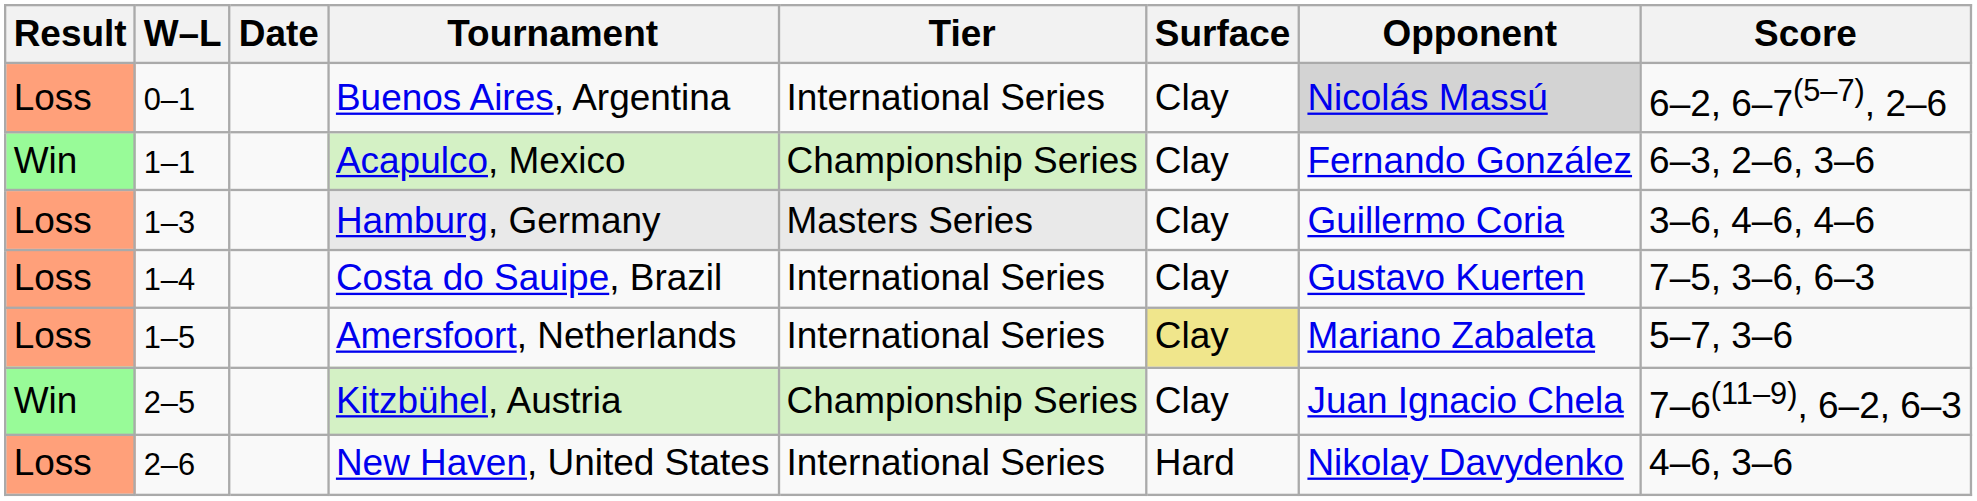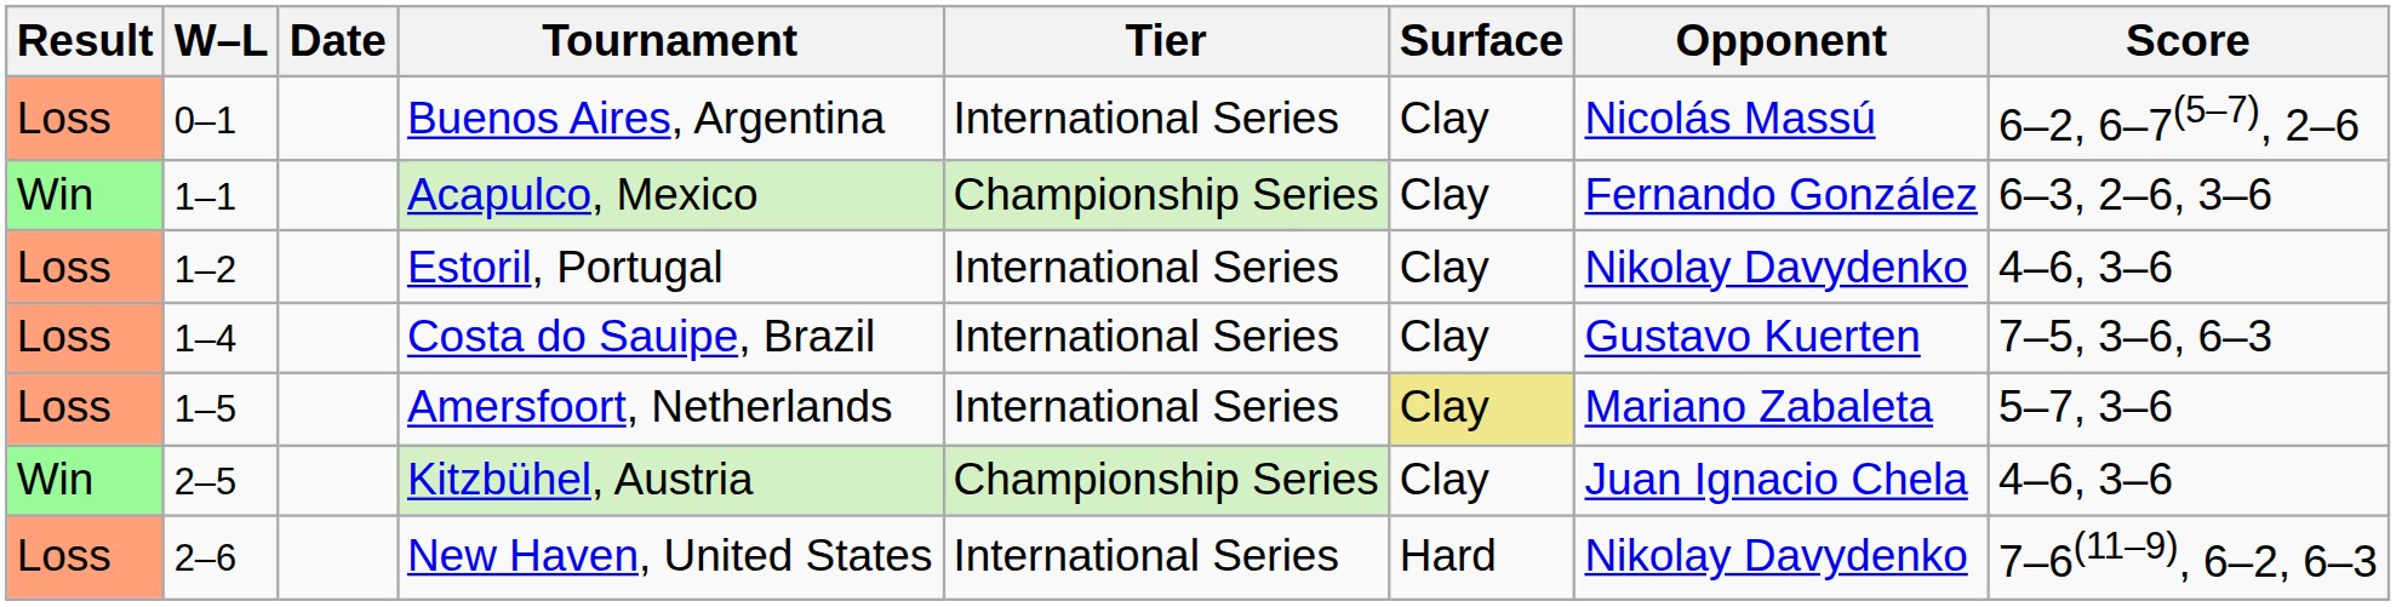 <table class="sortable wikitable">
 <tr>
 <th>Result</th>
 <th class="unsortable">W–L</th>
 <th>Date</th>
 <th>Tournament</th>
 <th>Tier</th>
 <th>Surface</th>
 <th>Opponent</th>
 <th class="unsortable">Score</th>
 </tr>
 <tr>
 <td style="background:#ffa07a;">Loss</td>
 <td><small>0–1</small></td>
 <td><a href='#'></a></td>
 <td><a href='#'>Buenos Aires</a>, Argentina</td>
 <td>International Series</td>
 <td>Clay</td>
-<td style="background: lightgrey;"> <a href='#'>Nicolás Massú</a></td>
+<td> <a href='#'>Nicolás Massú</a></td>
 <td>6–2, 6–7<sup>(5–7)</sup>, 2–6</td>
 </tr>
 <tr>
 <td style="background:#98fb98;">Win</td>
 <td><small>1–1</small></td>
 <td><a href='#'></a></td>
 <td style="background:#d4f1c5;"><a href='#'>Acapulco</a>, Mexico</td>
 <td style="background:#d4f1c5;">Championship Series</td>
 <td>Clay</td>
 <td> <a href='#'>Fernando González</a></td>
 <td>6–3, 2–6, 3–6</td>
 </tr>
 <tr>
 <td style="background:#ffa07a;">Loss</td>
-<td><small>1–3</small></td>
+<td><small>1–2</small></td>
 <td><a href='#'></a></td>
-<td style="background:#e9e9e9;"><a href='#'>Hamburg</a>, Germany</td>
-<td style="background:#e9e9e9;">Masters Series</td>
+<td><a href='#'>Estoril</a>, Portugal</td>
+<td>International Series</td>
 <td>Clay</td>
-<td> <a href='#'>Guillermo Coria</a></td>
-<td>3–6, 4–6, 4–6</td>
+<td> <a href='#'>Nikolay Davydenko</a></td>
+<td>4–6, 3–6</td>
 </tr>
 <tr>
 <td style="background:#ffa07a;">Loss</td>
 <td><small>1–4</small></td>
 <td><a href='#'></a></td>
 <td><a href='#'>Costa do Sauipe</a>, Brazil</td>
 <td>International Series</td>
 <td>Clay</td>
 <td> <a href='#'>Gustavo Kuerten</a></td>
 <td>7–5, 3–6, 6–3</td>
 </tr>
 <tr>
 <td style="background:#ffa07a;">Loss</td>
 <td><small>1–5</small></td>
 <td><a href='#'></a></td>
 <td><a href='#'>Amersfoort</a>, Netherlands</td>
 <td>International Series</td>
 <td style="background: khaki;">Clay</td>
 <td> <a href='#'>Mariano Zabaleta</a></td>
 <td>5–7, 3–6</td>
 </tr>
 <tr>
 <td style="background:#98fb98;">Win</td>
 <td><small>2–5</small></td>
 <td><a href='#'></a></td>
 <td style="background:#d4f1c5;"><a href='#'>Kitzbühel</a>, Austria</td>
 <td style="background:#d4f1c5;">Championship Series</td>
 <td>Clay</td>
 <td> <a href='#'>Juan Ignacio Chela</a></td>
-<td>7–6<sup>(11–9)</sup>, 6–2, 6–3</td>
+<td>4–6, 3–6</td>
 </tr>
 <tr>
 <td style="background:#ffa07a;">Loss</td>
 <td><small>2–6</small></td>
 <td><a href='#'></a></td>
 <td><a href='#'>New Haven</a>, United States</td>
 <td>International Series</td>
 <td>Hard</td>
 <td> <a href='#'>Nikolay Davydenko</a></td>
-<td>4–6, 3–6</td>
+<td>7–6<sup>(11–9)</sup>, 6–2, 6–3</td>
 </tr>
 </table>
